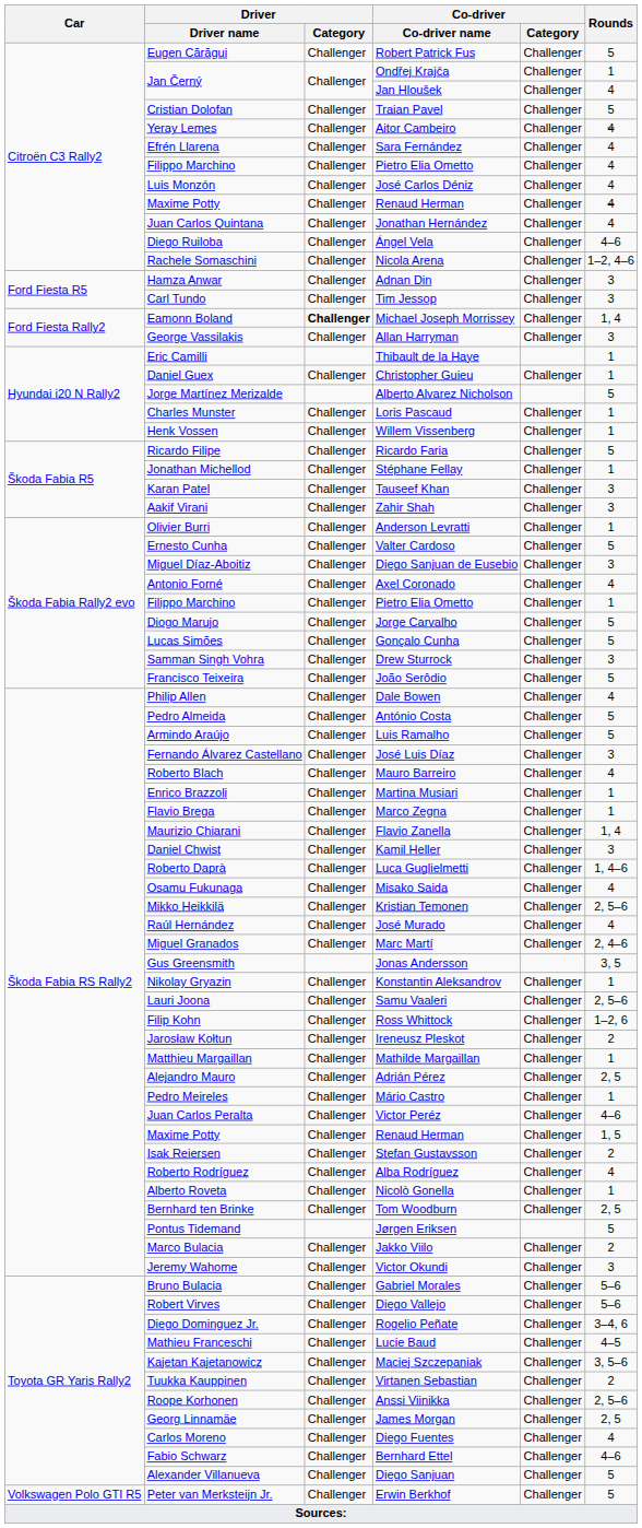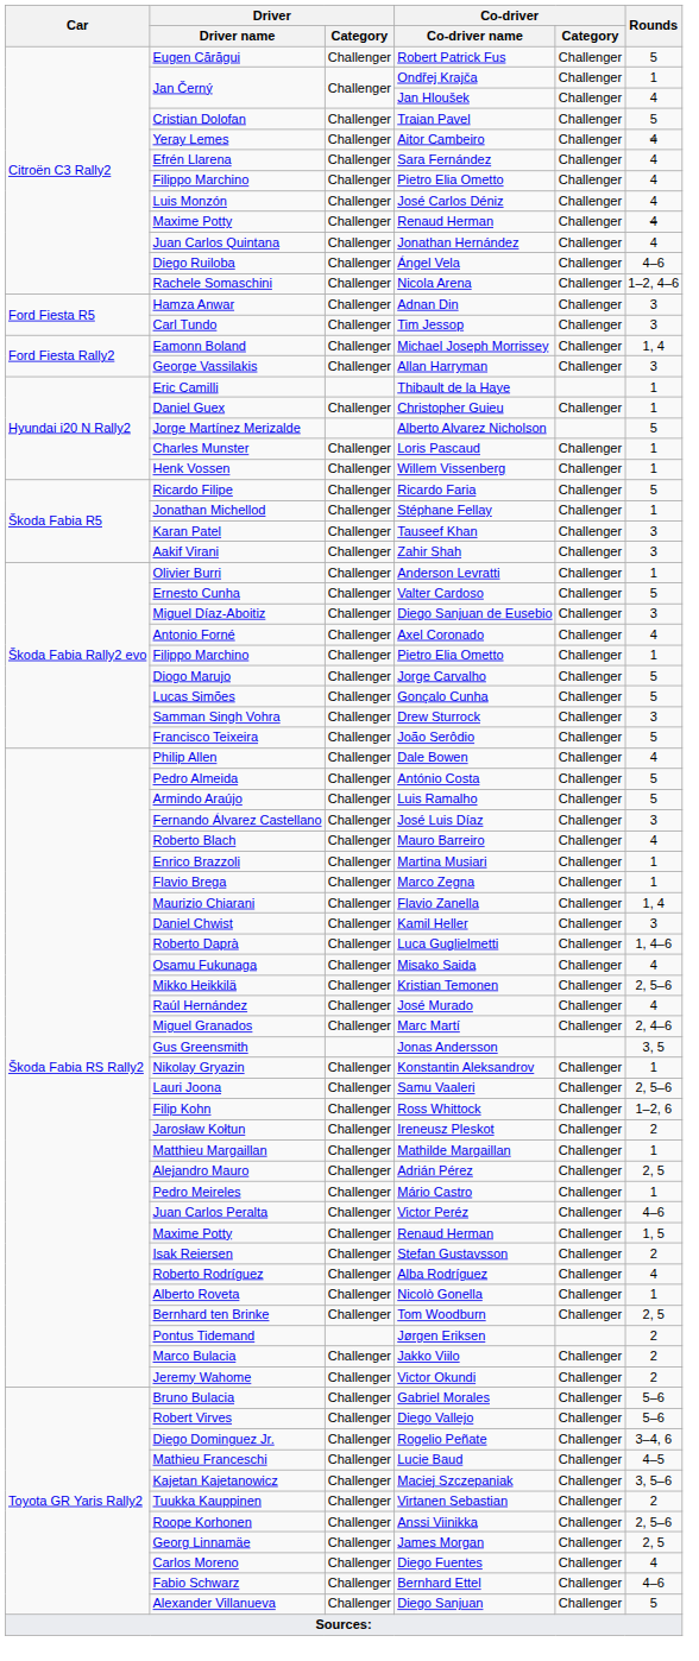 <table class="wikitable" style="font-size: 85%;">
 <tr>
 <th rowspan="2">Car</th>
 <th colspan="2">Driver</th>
 <th colspan="2">Co-driver</th>
 <th rowspan="2">Rounds</th>
 </tr>
 <tr>
 <th>Driver name</th>
 <th>Category</th>
 <th>Co-driver name</th>
 <th>Category</th>
 </tr>
 <tr>
 <td rowspan="12"><a href='#'>Citroën C3 Rally2</a></td>
 <td> <a href='#'>Eugen Cărăgui</a></td>
 <td>Challenger</td>
 <td> <a href='#'>Robert Patrick Fus</a></td>
 <td>Challenger</td>
 <td align="center">5</td>
 </tr>
 <tr>
 <td rowspan="2"> <a href='#'>Jan Černý</a></td>
 <td rowspan="2">Challenger</td>
 <td> <a href='#'>Ondřej Krajča</a></td>
 <td>Challenger</td>
 <td align="center">1</td>
 </tr>
 <tr>
 <td> <a href='#'>Jan Hloušek</a></td>
 <td>Challenger</td>
 <td align="center">4</td>
 </tr>
 <tr>
 <td> <a href='#'>Cristian Dolofan</a></td>
 <td>Challenger</td>
 <td> <a href='#'>Traian Pavel</a></td>
 <td>Challenger</td>
 <td align="center">5</td>
 </tr>
 <tr>
 <td> <a href='#'>Yeray Lemes</a></td>
 <td>Challenger</td>
 <td> <a href='#'>Aitor Cambeiro</a></td>
 <td>Challenger</td>
 <td align="center"><del>4</del></td>
 </tr>
 <tr>
 <td> <a href='#'>Efrén Llarena</a></td>
 <td>Challenger</td>
 <td> <a href='#'>Sara Fernández</a></td>
 <td>Challenger</td>
 <td align="center">4</td>
 </tr>
 <tr>
 <td> <a href='#'>Filippo Marchino</a></td>
 <td>Challenger</td>
 <td> <a href='#'>Pietro Elia Ometto</a></td>
 <td>Challenger</td>
 <td align="center">4</td>
 </tr>
 <tr>
 <td> <a href='#'>Luis Monzón</a></td>
 <td>Challenger</td>
 <td> <a href='#'>José Carlos Déniz</a></td>
 <td>Challenger</td>
 <td align="center">4</td>
 </tr>
 <tr>
 <td> <a href='#'>Maxime Potty</a></td>
 <td>Challenger</td>
 <td> <a href='#'>Renaud Herman</a></td>
 <td>Challenger</td>
 <td align="center"><del>4</del></td>
 </tr>
 <tr>
 <td> <a href='#'>Juan Carlos Quintana</a></td>
 <td>Challenger</td>
 <td> <a href='#'>Jonathan Hernández</a></td>
 <td>Challenger</td>
 <td align="center">4</td>
 </tr>
 <tr>
 <td> <a href='#'>Diego Ruiloba</a></td>
 <td>Challenger</td>
 <td> <a href='#'>Ángel Vela</a></td>
 <td>Challenger</td>
 <td align="center">4–6</td>
 </tr>
 <tr>
 <td> <a href='#'>Rachele Somaschini</a></td>
 <td>Challenger</td>
 <td> <a href='#'>Nicola Arena</a></td>
 <td>Challenger</td>
 <td align="center">1–2, 4–6</td>
 </tr>
 <tr>
 <td rowspan="2"><a href='#'>Ford Fiesta R5</a></td>
 <td> <a href='#'>Hamza Anwar</a></td>
 <td>Challenger</td>
 <td> <a href='#'>Adnan Din</a></td>
 <td>Challenger</td>
 <td align="center">3</td>
 </tr>
 <tr>
 <td> <a href='#'>Carl Tundo</a></td>
 <td>Challenger</td>
 <td> <a href='#'>Tim Jessop</a></td>
 <td>Challenger</td>
 <td align="center">3</td>
 </tr>
 <tr>
 <td rowspan="2"><a href='#'>Ford Fiesta Rally2</a></td>
 <td> <a href='#'>Eamonn Boland</a></td>
-<td><strong>Challenger</strong></td>
+<td>Challenger</td>
 <td> <a href='#'>Michael Joseph Morrissey</a></td>
 <td>Challenger</td>
 <td align="center">1, 4</td>
 </tr>
 <tr>
 <td> <a href='#'>George Vassilakis</a></td>
 <td>Challenger</td>
 <td> <a href='#'>Allan Harryman</a></td>
 <td>Challenger</td>
 <td align="center">3</td>
 </tr>
 <tr>
 <td rowspan="5"><a href='#'>Hyundai i20 N Rally2</a></td>
 <td> <a href='#'>Eric Camilli</a></td>
 <td></td>
 <td> <a href='#'>Thibault de la Haye</a></td>
 <td></td>
 <td align="center">1</td>
 </tr>
 <tr>
 <td> <a href='#'>Daniel Guex</a></td>
 <td>Challenger</td>
 <td> <a href='#'>Christopher Guieu</a></td>
 <td>Challenger</td>
 <td align="center">1</td>
 </tr>
 <tr>
 <td> <a href='#'>Jorge Martínez Merizalde</a></td>
 <td></td>
 <td> <a href='#'>Alberto Alvarez Nicholson</a></td>
 <td></td>
 <td align="center">5</td>
 </tr>
 <tr>
 <td> <a href='#'>Charles Munster</a></td>
 <td>Challenger</td>
 <td> <a href='#'>Loris Pascaud</a></td>
 <td>Challenger</td>
 <td align="center">1</td>
 </tr>
 <tr>
 <td> <a href='#'>Henk Vossen</a></td>
 <td>Challenger</td>
 <td> <a href='#'>Willem Vissenberg</a></td>
 <td>Challenger</td>
 <td align="center">1</td>
 </tr>
 <tr>
 <td rowspan="4"><a href='#'>Škoda Fabia R5</a></td>
 <td> <a href='#'>Ricardo Filipe</a></td>
 <td>Challenger</td>
 <td> <a href='#'>Ricardo Faria</a></td>
 <td>Challenger</td>
 <td align="center">5</td>
 </tr>
 <tr>
 <td> <a href='#'>Jonathan Michellod</a></td>
 <td>Challenger</td>
 <td> <a href='#'>Stéphane Fellay</a></td>
 <td>Challenger</td>
 <td align="center">1</td>
 </tr>
 <tr>
 <td> <a href='#'>Karan Patel</a></td>
 <td>Challenger</td>
 <td> <a href='#'>Tauseef Khan</a></td>
 <td>Challenger</td>
 <td align="center">3</td>
 </tr>
 <tr>
 <td> <a href='#'>Aakif Virani</a></td>
 <td>Challenger</td>
 <td> <a href='#'>Zahir Shah</a></td>
 <td>Challenger</td>
 <td align="center">3</td>
 </tr>
 <tr>
 <td rowspan="9"><a href='#'>Škoda Fabia Rally2 evo</a></td>
 <td> <a href='#'>Olivier Burri</a></td>
 <td>Challenger</td>
 <td> <a href='#'>Anderson Levratti</a></td>
 <td>Challenger</td>
 <td align="center">1</td>
 </tr>
 <tr>
 <td> <a href='#'>Ernesto Cunha</a></td>
 <td>Challenger</td>
 <td> <a href='#'>Valter Cardoso</a></td>
 <td>Challenger</td>
 <td align="center">5</td>
 </tr>
 <tr>
 <td> <a href='#'>Miguel Díaz-Aboitiz</a></td>
 <td>Challenger</td>
 <td> <a href='#'>Diego Sanjuan de Eusebio</a></td>
 <td>Challenger</td>
 <td align="center">3</td>
 </tr>
 <tr>
 <td> <a href='#'>Antonio Forné</a></td>
 <td>Challenger</td>
 <td> <a href='#'>Axel Coronado</a></td>
 <td>Challenger</td>
 <td align="center">4</td>
 </tr>
 <tr>
 <td> <a href='#'>Filippo Marchino</a></td>
 <td>Challenger</td>
 <td> <a href='#'>Pietro Elia Ometto</a></td>
 <td>Challenger</td>
 <td align="center">1</td>
 </tr>
 <tr>
 <td> <a href='#'>Diogo Marujo</a></td>
 <td>Challenger</td>
 <td> <a href='#'>Jorge Carvalho</a></td>
 <td>Challenger</td>
 <td align="center">5</td>
 </tr>
 <tr>
 <td> <a href='#'>Lucas Simões</a></td>
 <td>Challenger</td>
 <td> <a href='#'>Gonçalo Cunha</a></td>
 <td>Challenger</td>
 <td align="center">5</td>
 </tr>
 <tr>
 <td> <a href='#'>Samman Singh Vohra</a></td>
 <td>Challenger</td>
 <td> <a href='#'>Drew Sturrock</a></td>
 <td>Challenger</td>
 <td align="center">3</td>
 </tr>
 <tr>
 <td> <a href='#'>Francisco Teixeira</a></td>
 <td>Challenger</td>
 <td> <a href='#'>João Serôdio</a></td>
 <td>Challenger</td>
 <td align="center">5</td>
 </tr>
 <tr>
 <td rowspan="31"><a href='#'>Škoda Fabia RS Rally2</a></td>
 <td> <a href='#'>Philip Allen</a></td>
 <td>Challenger</td>
 <td> <a href='#'>Dale Bowen</a></td>
 <td>Challenger</td>
 <td align="center">4</td>
 </tr>
 <tr>
 <td> <a href='#'>Pedro Almeida</a></td>
 <td>Challenger</td>
 <td> <a href='#'>António Costa</a></td>
 <td>Challenger</td>
 <td align="center">5</td>
 </tr>
 <tr>
 <td> <a href='#'>Armindo Araújo</a></td>
 <td>Challenger</td>
 <td> <a href='#'>Luis Ramalho</a></td>
 <td>Challenger</td>
 <td align="center">5</td>
 </tr>
 <tr>
 <td> <a href='#'>Fernando Álvarez Castellano</a></td>
 <td>Challenger</td>
 <td> <a href='#'>José Luis Díaz</a></td>
 <td>Challenger</td>
 <td align="center">3</td>
 </tr>
 <tr>
 <td> <a href='#'>Roberto Blach</a></td>
 <td>Challenger</td>
 <td> <a href='#'>Mauro Barreiro</a></td>
 <td>Challenger</td>
 <td align="center">4</td>
 </tr>
 <tr>
 <td> <a href='#'>Enrico Brazzoli</a></td>
 <td>Challenger</td>
 <td> <a href='#'>Martina Musiari</a></td>
 <td>Challenger</td>
 <td align="center">1</td>
 </tr>
 <tr>
 <td> <a href='#'>Flavio Brega</a></td>
 <td>Challenger</td>
 <td> <a href='#'>Marco Zegna</a></td>
 <td>Challenger</td>
 <td align="center">1</td>
 </tr>
 <tr>
 <td> <a href='#'>Maurizio Chiarani</a></td>
 <td>Challenger</td>
 <td> <a href='#'>Flavio Zanella</a></td>
 <td>Challenger</td>
 <td align="center">1, 4</td>
 </tr>
 <tr>
 <td> <a href='#'>Daniel Chwist</a></td>
 <td>Challenger</td>
 <td> <a href='#'>Kamil Heller</a></td>
 <td>Challenger</td>
 <td align="center">3</td>
 </tr>
 <tr>
 <td> <a href='#'>Roberto Daprà</a></td>
 <td>Challenger</td>
 <td> <a href='#'>Luca Guglielmetti</a></td>
 <td>Challenger</td>
 <td align="center">1, 4–6</td>
 </tr>
 <tr>
 <td> <a href='#'>Osamu Fukunaga</a></td>
 <td>Challenger</td>
 <td> <a href='#'>Misako Saida</a></td>
 <td>Challenger</td>
 <td align="center">4</td>
 </tr>
 <tr>
 <td> <a href='#'>Mikko Heikkilä</a></td>
 <td>Challenger</td>
 <td> <a href='#'>Kristian Temonen</a></td>
 <td>Challenger</td>
 <td align="center">2, 5–6</td>
 </tr>
 <tr>
 <td> <a href='#'>Raúl Hernández</a></td>
 <td>Challenger</td>
 <td> <a href='#'>José Murado</a></td>
 <td>Challenger</td>
 <td align="center">4</td>
 </tr>
 <tr>
 <td> <a href='#'>Miguel Granados</a></td>
 <td>Challenger</td>
 <td> <a href='#'>Marc Martí</a></td>
 <td>Challenger</td>
 <td align="center">2, 4–6</td>
 </tr>
 <tr>
 <td> <a href='#'>Gus Greensmith</a></td>
 <td></td>
 <td> <a href='#'>Jonas Andersson</a></td>
 <td></td>
 <td align="center">3, 5</td>
 </tr>
 <tr>
 <td> <a href='#'>Nikolay Gryazin</a></td>
 <td>Challenger</td>
 <td> <a href='#'>Konstantin Aleksandrov</a></td>
 <td>Challenger</td>
 <td align="center">1</td>
 </tr>
 <tr>
 <td> <a href='#'>Lauri Joona</a></td>
 <td>Challenger</td>
 <td> <a href='#'>Samu Vaaleri</a></td>
 <td>Challenger</td>
 <td align="center">2, 5–6</td>
 </tr>
 <tr>
 <td> <a href='#'>Filip Kohn</a></td>
 <td>Challenger</td>
 <td> <a href='#'>Ross Whittock</a></td>
 <td>Challenger</td>
 <td align="center">1–2, 6</td>
 </tr>
 <tr>
 <td> <a href='#'>Jarosław Kołtun</a></td>
 <td>Challenger</td>
 <td> <a href='#'>Ireneusz Pleskot</a></td>
 <td>Challenger</td>
 <td align="center">2</td>
 </tr>
 <tr>
 <td> <a href='#'>Matthieu Margaillan</a></td>
 <td>Challenger</td>
 <td> <a href='#'>Mathilde Margaillan</a></td>
 <td>Challenger</td>
 <td align="center">1</td>
 </tr>
 <tr>
 <td> <a href='#'>Alejandro Mauro</a></td>
 <td>Challenger</td>
 <td> <a href='#'>Adrián Pérez</a></td>
 <td>Challenger</td>
 <td align="center">2, 5</td>
 </tr>
 <tr>
 <td> <a href='#'>Pedro Meireles</a></td>
 <td>Challenger</td>
 <td> <a href='#'>Mário Castro</a></td>
 <td>Challenger</td>
 <td align="center">1</td>
 </tr>
 <tr>
 <td> <a href='#'>Juan Carlos Peralta</a></td>
 <td>Challenger</td>
 <td> <a href='#'>Victor Peréz</a></td>
 <td>Challenger</td>
 <td align="center">4–6</td>
 </tr>
 <tr>
 <td> <a href='#'>Maxime Potty</a></td>
 <td>Challenger</td>
 <td> <a href='#'>Renaud Herman</a></td>
 <td>Challenger</td>
 <td align="center">1, 5</td>
 </tr>
 <tr>
 <td> <a href='#'>Isak Reiersen</a></td>
 <td>Challenger</td>
 <td> <a href='#'>Stefan Gustavsson</a></td>
 <td>Challenger</td>
 <td align="center">2</td>
 </tr>
 <tr>
 <td> <a href='#'>Roberto Rodríguez</a></td>
 <td>Challenger</td>
 <td> <a href='#'>Alba Rodríguez</a></td>
 <td>Challenger</td>
 <td align="center">4</td>
 </tr>
 <tr>
 <td> <a href='#'>Alberto Roveta</a></td>
 <td>Challenger</td>
 <td> <a href='#'>Nicolò Gonella</a></td>
 <td>Challenger</td>
 <td align="center">1</td>
 </tr>
 <tr>
 <td> <a href='#'>Bernhard ten Brinke</a></td>
 <td>Challenger</td>
 <td> <a href='#'>Tom Woodburn</a></td>
 <td>Challenger</td>
 <td align="center">2, 5</td>
 </tr>
 <tr>
 <td> <a href='#'>Pontus Tidemand</a></td>
 <td></td>
 <td> <a href='#'>Jørgen Eriksen</a></td>
 <td></td>
-<td align="center">5</td>
+<td align="center">2</td>
 </tr>
 <tr>
 <td> <a href='#'>Marco Bulacia</a></td>
 <td>Challenger</td>
 <td> <a href='#'>Jakko Viilo</a></td>
 <td>Challenger</td>
 <td align="center">2</td>
 </tr>
 <tr>
 <td> <a href='#'>Jeremy Wahome</a></td>
 <td>Challenger</td>
 <td> <a href='#'>Victor Okundi</a></td>
 <td>Challenger</td>
-<td align="center">3</td>
+<td align="center">2</td>
 </tr>
 <tr>
 <td rowspan="11"><a href='#'>Toyota GR Yaris Rally2</a></td>
 <td> <a href='#'>Bruno Bulacia</a></td>
 <td>Challenger</td>
 <td> <a href='#'>Gabriel Morales</a></td>
 <td>Challenger</td>
 <td align="center">5–6</td>
 </tr>
 <tr>
 <td> <a href='#'>Robert Virves</a></td>
 <td>Challenger</td>
 <td> <a href='#'>Diego Vallejo</a></td>
 <td>Challenger</td>
 <td align="center">5–6</td>
 </tr>
 <tr>
 <td> <a href='#'>Diego Dominguez Jr.</a></td>
 <td>Challenger</td>
 <td> <a href='#'>Rogelio Peñate</a></td>
 <td>Challenger</td>
 <td align="center">3–4, 6</td>
 </tr>
 <tr>
 <td> <a href='#'>Mathieu Franceschi</a></td>
 <td>Challenger</td>
 <td> <a href='#'>Lucie Baud</a></td>
 <td>Challenger</td>
 <td align="center">4–5</td>
 </tr>
 <tr>
 <td> <a href='#'>Kajetan Kajetanowicz</a></td>
 <td>Challenger</td>
 <td> <a href='#'>Maciej Szczepaniak</a></td>
 <td>Challenger</td>
 <td align="center">3, 5–6</td>
 </tr>
 <tr>
 <td> <a href='#'>Tuukka Kauppinen</a></td>
 <td>Challenger</td>
 <td> <a href='#'>Virtanen Sebastian</a></td>
 <td>Challenger</td>
 <td align="center">2</td>
 </tr>
 <tr>
 <td> <a href='#'>Roope Korhonen</a></td>
 <td>Challenger</td>
 <td> <a href='#'>Anssi Viinikka</a></td>
 <td>Challenger</td>
 <td align="center">2, 5–6</td>
 </tr>
 <tr>
 <td> <a href='#'>Georg Linnamäe</a></td>
 <td>Challenger</td>
 <td> <a href='#'>James Morgan</a></td>
 <td>Challenger</td>
 <td align="center">2, 5</td>
 </tr>
 <tr>
 <td> <a href='#'>Carlos Moreno</a></td>
 <td>Challenger</td>
 <td> <a href='#'>Diego Fuentes</a></td>
 <td>Challenger</td>
 <td align="center">4</td>
 </tr>
 <tr>
 <td> <a href='#'>Fabio Schwarz</a></td>
 <td>Challenger</td>
 <td> <a href='#'>Bernhard Ettel</a></td>
 <td>Challenger</td>
 <td align="center">4–6</td>
 </tr>
 <tr>
 <td> <a href='#'>Alexander Villanueva</a></td>
 <td>Challenger</td>
 <td> <a href='#'>Diego Sanjuan</a></td>
 <td>Challenger</td>
 <td align="center">5</td>
 </tr>
 <tr>
-<td><a href='#'>Volkswagen Polo GTI R5</a></td>
-<td> <a href='#'>Peter van Merksteijn Jr.</a></td>
-<td>Challenger</td>
-<td> <a href='#'>Erwin Berkhof</a></td>
-<td>Challenger</td>
-<td align="center">5</td>
-</tr>
-<tr>
 <td colspan="6" style="background-color:#EAECF0;text-align:center"><strong>Sources:</strong></td>
 </tr>
 </table>
